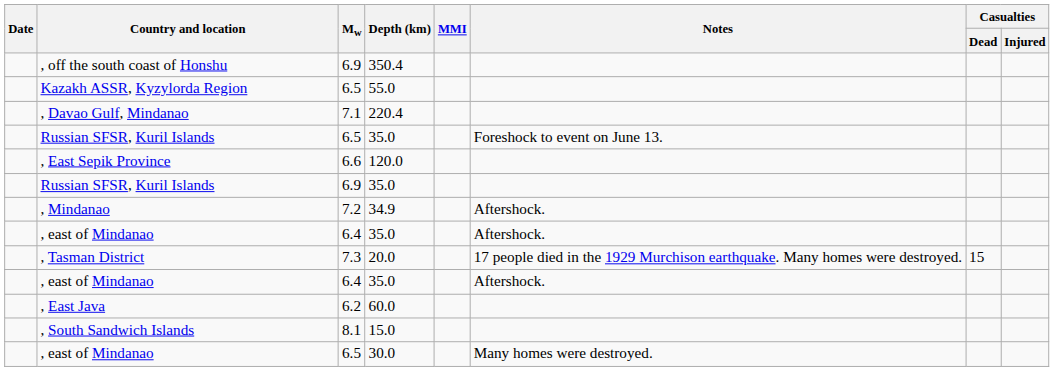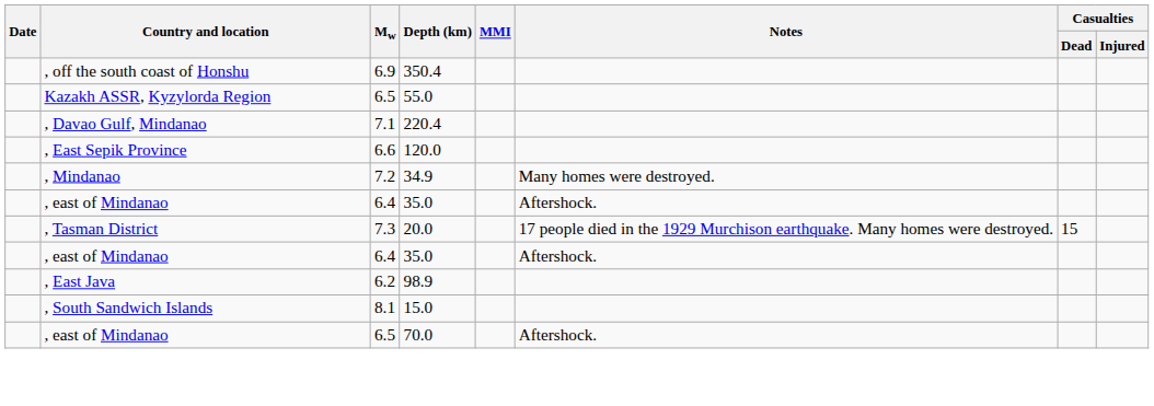 <table class="wikitable sortable sort-under" style="border:1px black; margin-left:1em;">
 <tr>
 <th rowspan="2"><small>Date</small></th>
 <th rowspan="2" style="width: 310px"><small>Country and location</small></th>
 <th rowspan="2"><small>M<sub>w</sub></small></th>
 <th rowspan="2"><small>Depth (km)</small></th>
 <th rowspan="2"><small><a href='#'>MMI</a></small></th>
 <th rowspan="2" class="unsortable"><small>Notes</small></th>
 <th colspan="2"><small>Casualties</small></th>
 </tr>
 <tr>
 <th><small>Dead</small></th>
 <th><small>Injured</small></th>
 </tr>
 <tr>
 <td></td>
 <td>, off the south coast of <a href='#'>Honshu</a></td>
 <td>6.9</td>
 <td>350.4</td>
 <td></td>
 <td></td>
 <td></td>
 <td></td>
 </tr>
 <tr>
 <td></td>
 <td> <a href='#'>Kazakh ASSR</a>, <a href='#'>Kyzylorda Region</a></td>
 <td>6.5</td>
 <td>55.0</td>
 <td></td>
 <td></td>
 <td></td>
 <td></td>
 </tr>
 <tr>
 <td></td>
 <td>, <a href='#'>Davao Gulf</a>, <a href='#'>Mindanao</a></td>
 <td>7.1</td>
 <td>220.4</td>
 <td></td>
 <td></td>
 <td></td>
 <td></td>
 </tr>
 <tr>
 <td></td>
-<td> <a href='#'>Russian SFSR</a>, <a href='#'>Kuril Islands</a></td>
-<td>6.5</td>
-<td>35.0</td>
-<td></td>
-<td>Foreshock to event on June 13.</td>
-<td></td>
-<td></td>
-</tr>
-<tr>
-<td></td>
 <td>, <a href='#'>East Sepik Province</a></td>
 <td>6.6</td>
 <td>120.0</td>
-<td></td>
-<td></td>
-<td></td>
-<td></td>
-</tr>
-<tr>
-<td></td>
-<td> <a href='#'>Russian SFSR</a>, <a href='#'>Kuril Islands</a></td>
-<td>6.9</td>
-<td>35.0</td>
 <td></td>
 <td></td>
 <td></td>
 <td></td>
 </tr>
 <tr>
 <td></td>
 <td>, <a href='#'>Mindanao</a></td>
 <td>7.2</td>
 <td>34.9</td>
 <td></td>
-<td>Aftershock.</td>
+<td>Many homes were destroyed.</td>
 <td></td>
 <td></td>
 </tr>
 <tr>
 <td></td>
 <td>, east of <a href='#'>Mindanao</a></td>
 <td>6.4</td>
 <td>35.0</td>
 <td></td>
 <td>Aftershock.</td>
 <td></td>
 <td></td>
 </tr>
 <tr>
 <td></td>
 <td>, <a href='#'>Tasman District</a></td>
 <td>7.3</td>
 <td>20.0</td>
 <td></td>
 <td>17 people died in the <a href='#'>1929 Murchison earthquake</a>. Many homes were destroyed.</td>
 <td>15</td>
 <td></td>
 </tr>
 <tr>
 <td></td>
 <td>, east of <a href='#'>Mindanao</a></td>
 <td>6.4</td>
 <td>35.0</td>
 <td></td>
 <td>Aftershock.</td>
 <td></td>
 <td></td>
 </tr>
 <tr>
 <td></td>
 <td>, <a href='#'>East Java</a></td>
 <td>6.2</td>
-<td>60.0</td>
+<td>98.9</td>
 <td></td>
 <td></td>
 <td></td>
 <td></td>
 </tr>
 <tr>
 <td></td>
 <td>, <a href='#'>South Sandwich Islands</a></td>
 <td>8.1</td>
 <td>15.0</td>
 <td></td>
 <td></td>
 <td></td>
 <td></td>
 </tr>
 <tr>
 <td></td>
 <td>, east of <a href='#'>Mindanao</a></td>
 <td>6.5</td>
-<td>30.0</td>
+<td>70.0</td>
 <td></td>
-<td>Many homes were destroyed.</td>
+<td>Aftershock.</td>
 <td></td>
 <td></td>
 </tr>
 </table>
